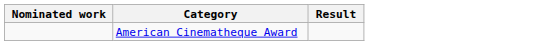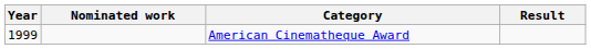 <table class=wikitable>
 <tr>
+<th width=4%>Year</th>
 <th width=29%>Nominated work</th>
 <th width=52%>Category</th>
 <th width=15%>Result</th>
 </tr>
 <tr>
+<td align=center>1999</td>
 <td></td>
 <td><a href='#'>American Cinematheque Award</a></td>
 <td></td>
 </tr>
 </table>
